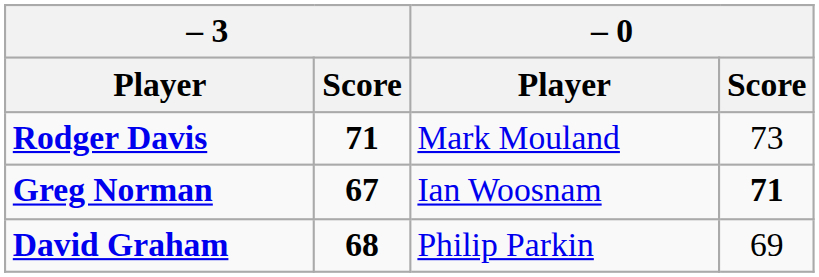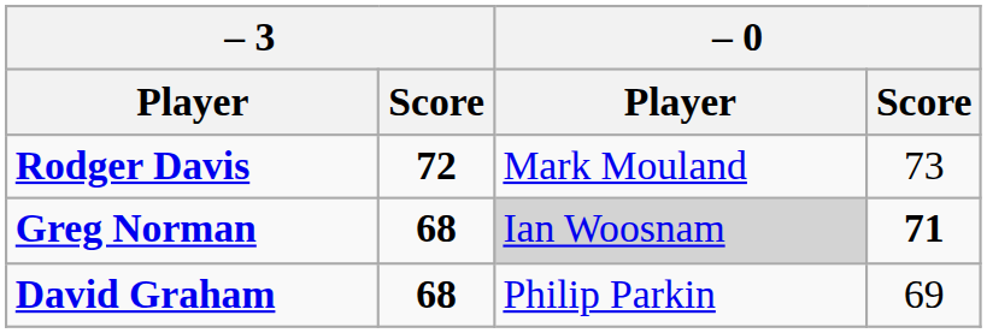 <table class=wikitable>
 <tr>
 <th colspan=2> – 3</th>
 <th colspan=2> – 0</th>
 </tr>
 <tr>
 <th width=140>Player</th>
 <th>Score</th>
 <th width=140>Player</th>
 <th>Score</th>
 </tr>
 <tr>
 <td><strong><a href='#'>Rodger Davis</a></strong></td>
-<td align=center><strong>71</strong></td>
+<td align=center><strong>72</strong></td>
 <td><a href='#'>Mark Mouland</a></td>
 <td align=center>73</td>
 </tr>
 <tr>
 <td><strong><a href='#'>Greg Norman</a></strong></td>
-<td align=center><strong>67</strong></td>
-<td><a href='#'>Ian Woosnam</a></td>
+<td align=center><strong>68</strong></td>
+<td style="background: lightgrey;"><a href='#'>Ian Woosnam</a></td>
 <td align=center><strong>71</strong></td>
 </tr>
 <tr>
 <td><strong><a href='#'>David Graham</a></strong></td>
 <td align=center><strong>68</strong></td>
 <td><a href='#'>Philip Parkin</a></td>
 <td align=center>69</td>
 </tr>
 </table>
